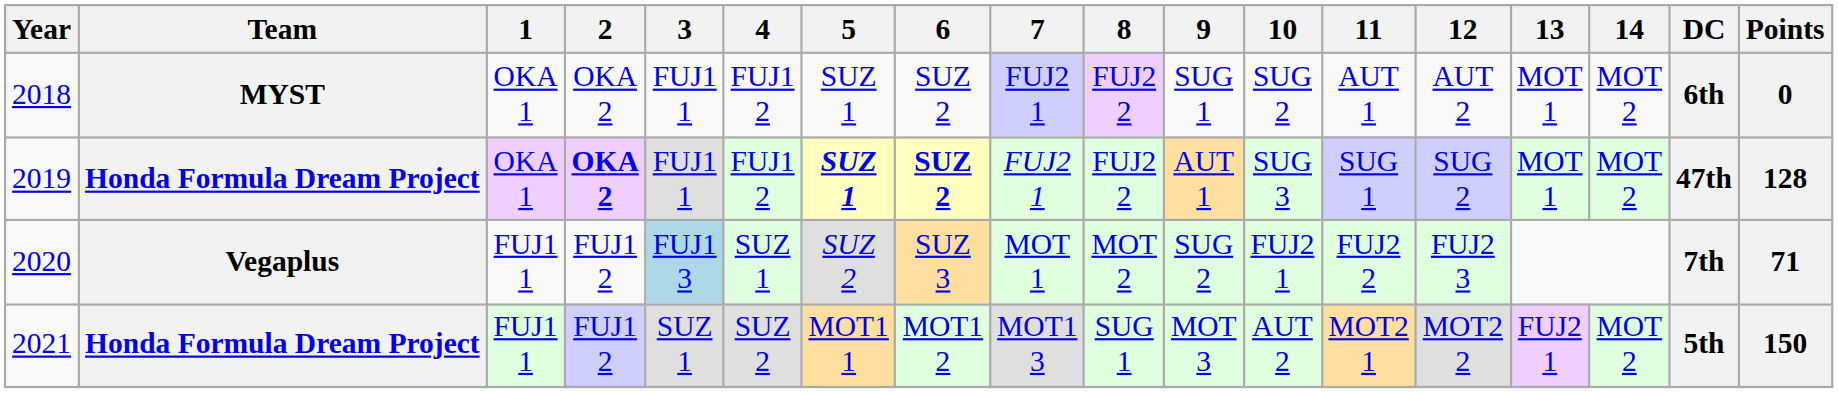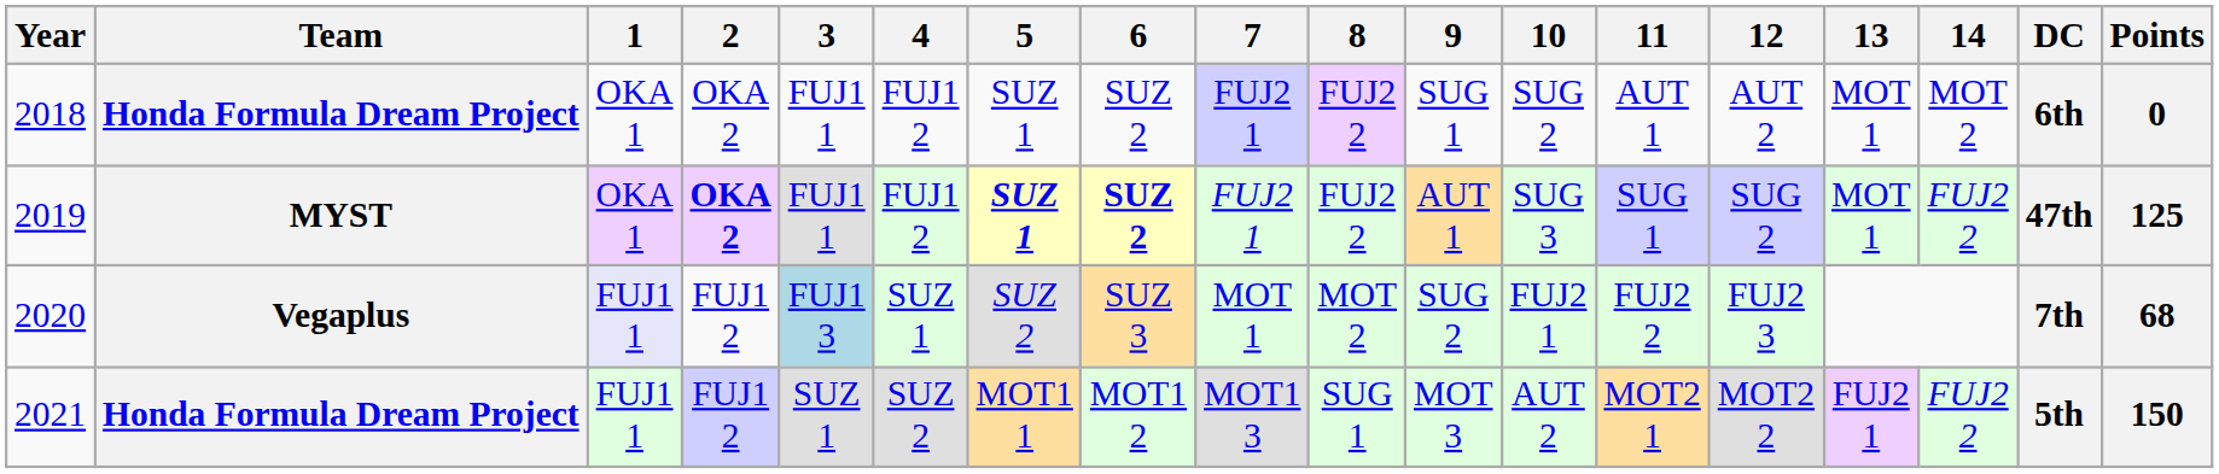 <table class="wikitable" style="text-align:center; font-size:85%">
 <tr>
 <th>Year</th>
 <th>Team</th>
 <th>1</th>
 <th>2</th>
 <th>3</th>
 <th>4</th>
 <th>5</th>
 <th>6</th>
 <th>7</th>
 <th>8</th>
 <th>9</th>
 <th>10</th>
 <th>11</th>
 <th>12</th>
 <th>13</th>
 <th>14</th>
 <th>DC</th>
 <th>Points</th>
 </tr>
 <tr>
 <td><a href='#'>2018</a></td>
-<th>MYST</th>
+<th nowrap><a href='#'>Honda Formula Dream Project</a></th>
 <td style="background:#;"><a href='#'>OKA<br>1</a></td>
 <td style="background:#;"><a href='#'>OKA<br>2</a></td>
 <td style="background:#;"><a href='#'>FUJ1<br>1</a></td>
 <td style="background:#;"><a href='#'>FUJ1<br>2</a></td>
 <td style="background:#;"><a href='#'>SUZ<br>1</a></td>
 <td style="background:#;"><a href='#'>SUZ<br>2</a></td>
 <td style="background:#CFCFFF;"><a href='#'>FUJ2<br>1</a><br></td>
 <td style="background:#EFCFFF;"><a href='#'>FUJ2<br>2</a><br></td>
 <td style="background:#;"><a href='#'>SUG<br>1</a></td>
 <td style="background:#;"><a href='#'>SUG<br>2</a></td>
 <td style="background:#;"><a href='#'>AUT<br>1</a></td>
 <td style="background:#;"><a href='#'>AUT<br>2</a></td>
 <td style="background:#;"><a href='#'>MOT<br>1</a></td>
 <td style="background:#;"><a href='#'>MOT<br>2</a></td>
 <th>6th</th>
 <th>0</th>
 </tr>
 <tr>
 <td><a href='#'>2019</a></td>
-<th nowrap><a href='#'>Honda Formula Dream Project</a></th>
+<th>MYST</th>
 <td style="background:#EFCFFF;"><a href='#'>OKA<br>1</a><br></td>
 <td style="background:#EFCFFF;"><strong><a href='#'>OKA<br>2</a></strong><br></td>
 <td style="background:#DFDFDF;"><a href='#'>FUJ1<br>1</a><br></td>
 <td style="background:#DFFFDF;"><a href='#'>FUJ1<br>2</a><br></td>
 <td style="background:#FFFFBF;"><strong><em><a href='#'>SUZ<br>1</a></em></strong><br></td>
 <td style="background:#FFFFBF;"><strong><a href='#'>SUZ<br>2</a></strong><br></td>
 <td style="background:#DFFFDF;"><em><a href='#'>FUJ2<br>1</a></em><br></td>
 <td style="background:#DFFFDF;"><a href='#'>FUJ2<br>2</a><br></td>
 <td style="background:#FFDF9F;"><a href='#'>AUT<br>1</a><br></td>
 <td style="background:#dfffdf;"><a href='#'>SUG<br>3</a><br></td>
 <td style="background:#CFCFFF;"><a href='#'>SUG<br>1</a><br></td>
 <td style="background:#CFCFFF;"><a href='#'>SUG<br>2</a><br></td>
 <td style="background:#DFFFDF;"><a href='#'>MOT<br>1</a><br></td>
-<td style="background:#DFFFDF;"><a href='#'>MOT<br>2</a><br></td>
+<td style="background:#dfffdf;"><em><a href='#'>FUJ2<br>2</a></em><br></td>
 <th>47th</th>
-<th>128</th>
+<th>125</th>
 </tr>
 <tr>
 <td><a href='#'>2020</a></td>
 <th>Vegaplus</th>
-<td><a href='#'>FUJ1<br>1</a></td>
+<td style="background: lavender;"><a href='#'>FUJ1<br>1</a></td>
 <td><a href='#'>FUJ1<br>2</a></td>
 <td style="background: lightblue;"><a href='#'>FUJ1<br>3</a></td>
 <td style="background:#dfffdf;"><a href='#'>SUZ<br>1</a><br></td>
 <td style="background:#dfdfdf;"><em><a href='#'>SUZ<br>2</a></em><br></td>
 <td style="background:#ffdf9f;"><a href='#'>SUZ<br>3</a><br></td>
 <td style="background:#dfffdf;"><a href='#'>MOT<br>1</a><br></td>
 <td style="background:#dfffdf;"><a href='#'>MOT<br>2</a><br></td>
 <td style="background:#dfffdf;"><a href='#'>SUG<br>2</a><br></td>
 <td style="background:#dfffdf;"><a href='#'>FUJ2<br>1</a><br></td>
 <td style="background:#dfffdf;"><a href='#'>FUJ2<br>2</a><br></td>
 <td style="background:#dfffdf;"><a href='#'>FUJ2<br>3</a><br></td>
 <td colspan=2></td>
 <th>7th</th>
-<th>71</th>
+<th>68</th>
 </tr>
 <tr>
 <td><a href='#'>2021</a></td>
 <th nowrap><a href='#'>Honda Formula Dream Project</a></th>
 <td style="background:#dfffdf;"><a href='#'>FUJ1<br>1</a><br></td>
 <td style="background:#cfcfff;"><a href='#'>FUJ1<br>2</a><br></td>
 <td style="background:#dfdfdf;"><a href='#'>SUZ<br>1</a><br></td>
 <td style="background:#dfdfdf;"><a href='#'>SUZ<br>2</a><br></td>
 <td style="background:#ffdf9f;"><a href='#'>MOT1<br>1</a><br></td>
 <td style="background:#dfffdf;"><a href='#'>MOT1<br>2</a><br></td>
 <td style="background:#dfdfdf;"><a href='#'>MOT1<br>3</a><br></td>
 <td style="background:#dfffdf;"><a href='#'>SUG<br>1</a><br></td>
 <td style="background:#dfffdf;"><a href='#'>MOT<br>3</a><br></td>
 <td style="background:#DFFFDF;"><a href='#'>AUT<br>2</a><br></td>
 <td style="background:#ffdf9f;"><a href='#'>MOT2<br>1</a><br></td>
 <td style="background:#dfdfdf;"><a href='#'>MOT2<br>2</a><br></td>
 <td style="background:#efcfff;"><a href='#'>FUJ2<br>1</a><br></td>
-<td style="background:#DFFFDF;"><a href='#'>MOT<br>2</a><br></td>
+<td style="background:#dfffdf;"><em><a href='#'>FUJ2<br>2</a></em><br></td>
 <th>5th</th>
 <th>150</th>
 </tr>
 </table>
